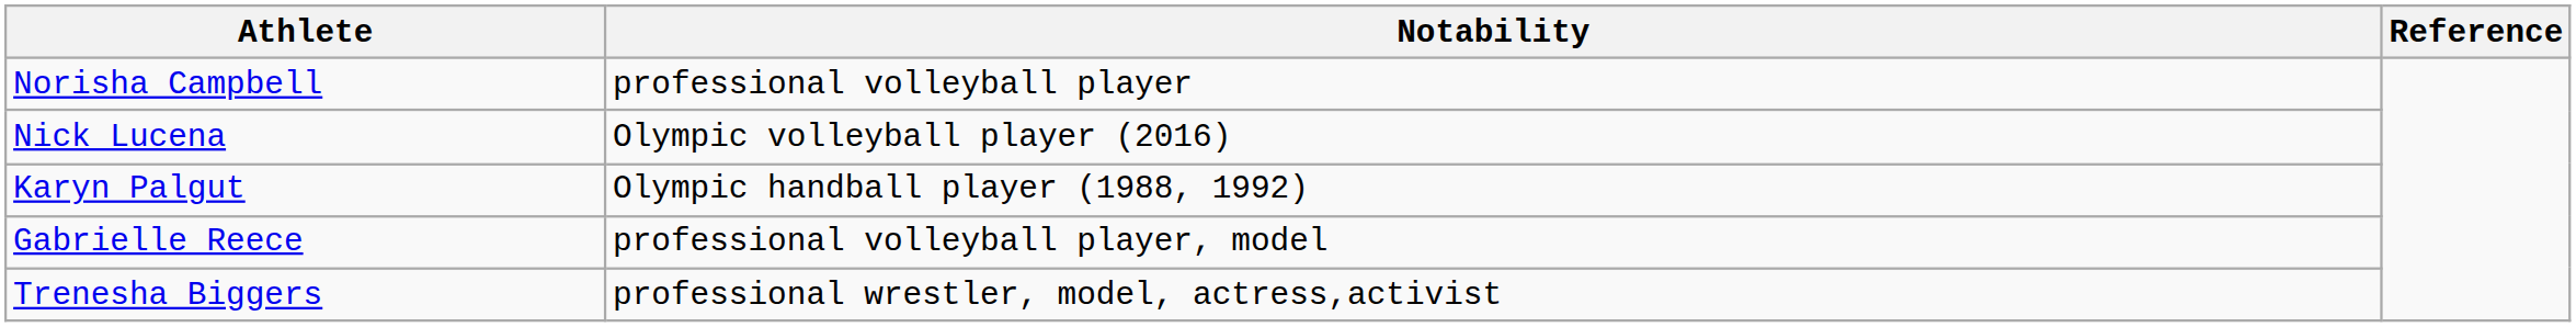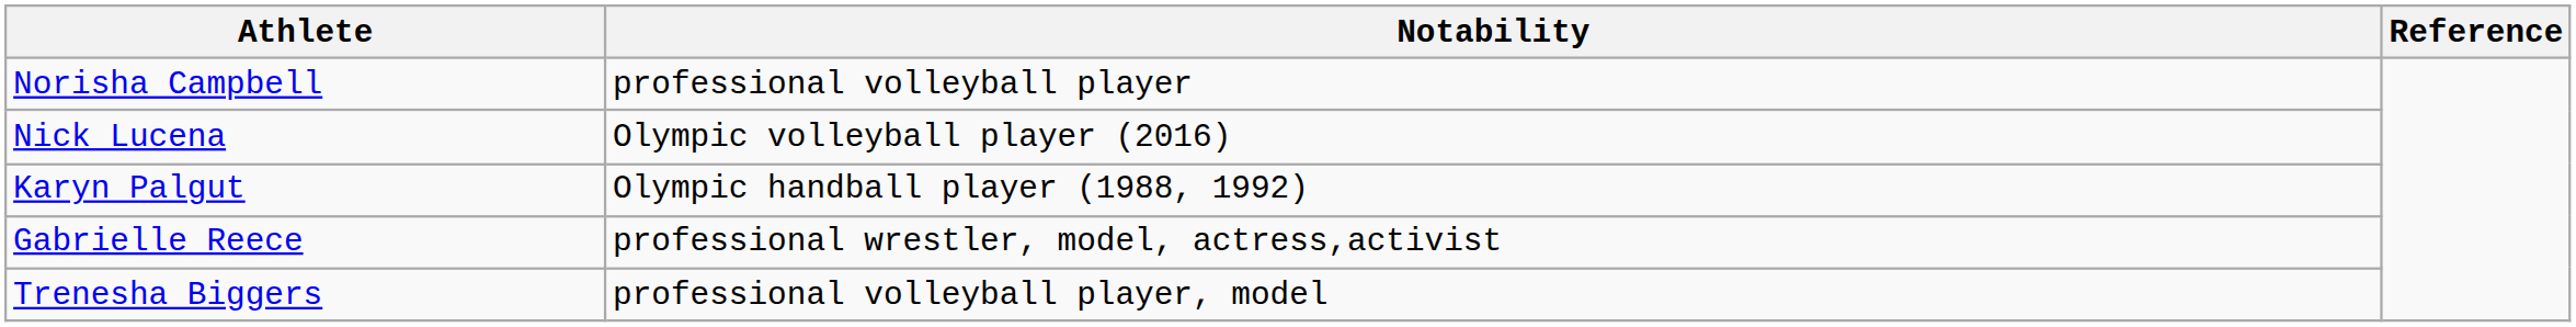 <table class="wikitable" style="width:82%">
 <tr valign="top">
 <th style="width:25%;">Athlete</th>
 <th style="width:75%;">Notability</th>
 <th style="width:*;" class="unsortable">Reference</th>
 </tr>
 <tr valign="top">
 <td><a href='#'>Norisha Campbell</a></td>
 <td>professional volleyball player</td>
 </tr>
 <tr valign="top">
 <td><a href='#'>Nick Lucena</a></td>
 <td>Olympic volleyball player (2016)</td>
 </tr>
 <tr valign="top">
 <td><a href='#'>Karyn Palgut</a></td>
 <td>Olympic handball player (1988, 1992)</td>
 </tr>
 <tr valign="top">
 <td><a href='#'>Gabrielle Reece</a></td>
-<td>professional volleyball player, model</td>
+<td>professional wrestler, model, actress,activist</td>
 </tr>
 <tr valign="top">
 <td><a href='#'>Trenesha Biggers</a></td>
-<td>professional wrestler, model, actress,activist</td>
+<td>professional volleyball player, model</td>
 </tr>
 </table>
